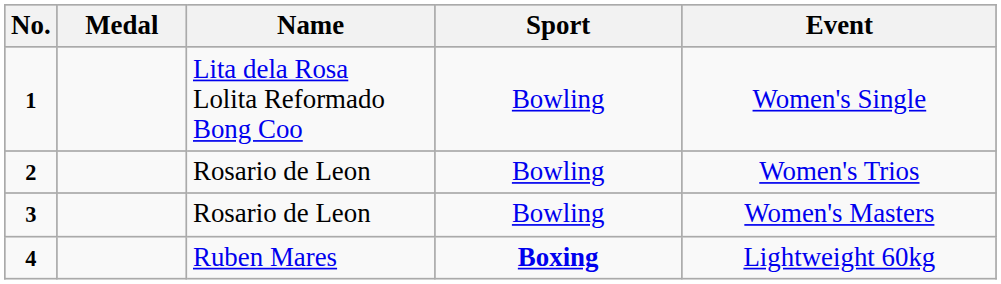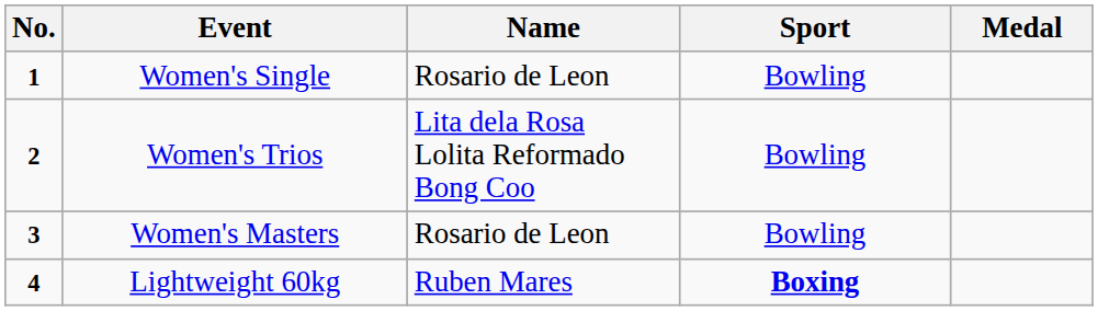 <table class="wikitable" style="font-size:100%; text-align:center;">
 <tr>
 <th width="10">No.</th>
-<th width="70">Medal</th>
+<th width="180">Event</th>
 <th width="140">Name</th>
 <th width="140">Sport</th>
-<th width="180">Event</th>
+<th width="70">Medal</th>
 </tr>
 <tr>
 <td><small><strong>1</strong></small></td>
+<td><a href='#'>Women's Single</a></td>
+<td align=left>Rosario de Leon</td>
+<td> <a href='#'>Bowling</a></td>
 <td></td>
-<td align=left><a href='#'>Lita dela Rosa</a><br>Lolita Reformado<br><a href='#'>Bong Coo</a></td>
-<td> <a href='#'>Bowling</a></td>
-<td><a href='#'>Women's Single</a></td>
 </tr>
 <tr>
 <td><small><strong>2</strong></small></td>
+<td><a href='#'>Women's Trios</a></td>
+<td align=left><a href='#'>Lita dela Rosa</a><br>Lolita Reformado<br><a href='#'>Bong Coo</a></td>
+<td> <a href='#'>Bowling</a></td>
 <td></td>
-<td align=left>Rosario de Leon</td>
-<td> <a href='#'>Bowling</a></td>
-<td><a href='#'>Women's Trios</a></td>
 </tr>
 <tr>
 <td><small><strong>3</strong></small></td>
-<td></td>
+<td><a href='#'>Women's Masters</a></td>
 <td align=left>Rosario de Leon</td>
 <td> <a href='#'>Bowling</a></td>
-<td><a href='#'>Women's Masters</a></td>
+<td></td>
 </tr>
 <tr>
 <td><small><strong>4</strong></small></td>
-<td></td>
+<td><a href='#'>Lightweight 60kg</a></td>
 <td align=left><a href='#'>Ruben Mares</a></td>
 <td><strong> <a href='#'>Boxing</a></strong></td>
-<td><a href='#'>Lightweight 60kg</a></td>
+<td></td>
 </tr>
 </table>
